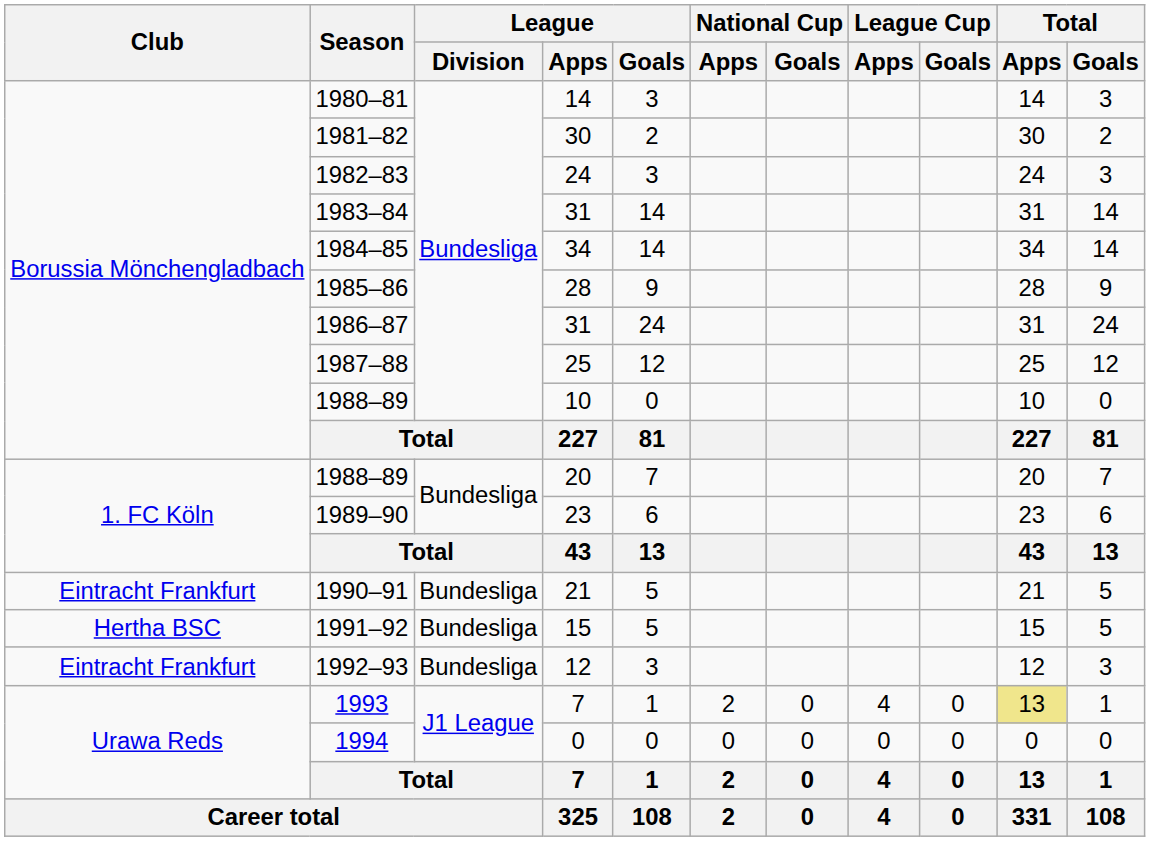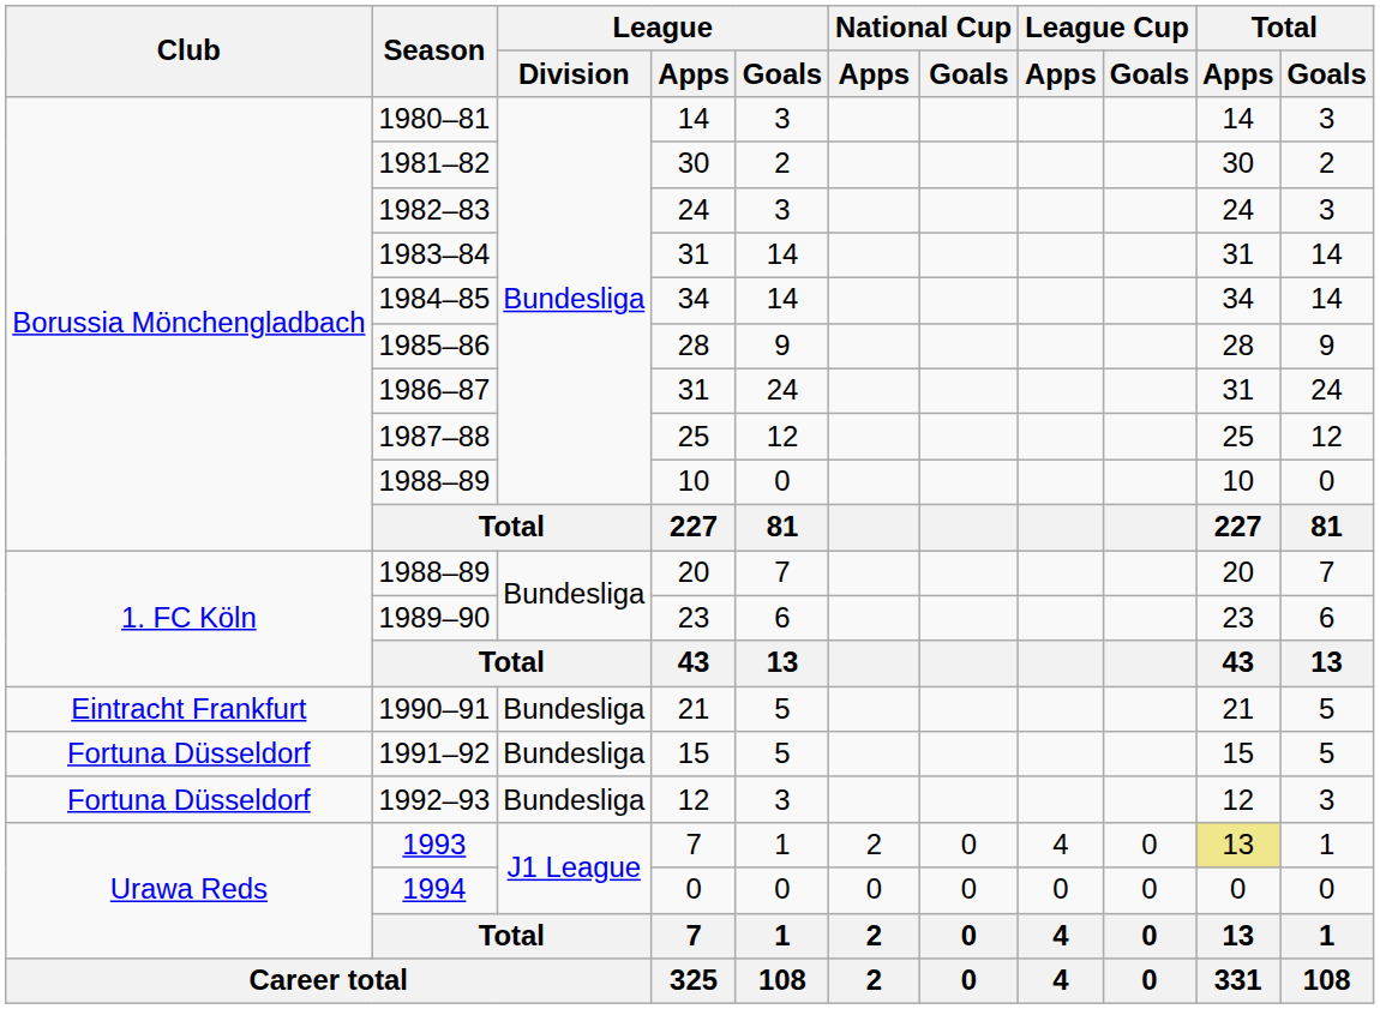 <table class="wikitable" style="text-align:center">
 <tr>
 <th rowspan="2">Club</th>
 <th rowspan="2">Season</th>
 <th colspan="3">League</th>
 <th colspan="2">National Cup</th>
 <th colspan="2">League Cup</th>
 <th colspan="2">Total</th>
 </tr>
 <tr>
 <th>Division</th>
 <th>Apps</th>
 <th>Goals</th>
 <th>Apps</th>
 <th>Goals</th>
 <th>Apps</th>
 <th>Goals</th>
 <th>Apps</th>
 <th>Goals</th>
 </tr>
 <tr>
 <td rowspan="10"><a href='#'>Borussia Mönchengladbach</a></td>
 <td>1980–81</td>
 <td rowspan="9"><a href='#'>Bundesliga</a></td>
 <td>14</td>
 <td>3</td>
 <td></td>
 <td></td>
 <td></td>
 <td></td>
 <td>14</td>
 <td>3</td>
 </tr>
 <tr>
 <td>1981–82</td>
 <td>30</td>
 <td>2</td>
 <td></td>
 <td></td>
 <td></td>
 <td></td>
 <td>30</td>
 <td>2</td>
 </tr>
 <tr>
 <td>1982–83</td>
 <td>24</td>
 <td>3</td>
 <td></td>
 <td></td>
 <td></td>
 <td></td>
 <td>24</td>
 <td>3</td>
 </tr>
 <tr>
 <td>1983–84</td>
 <td>31</td>
 <td>14</td>
 <td></td>
 <td></td>
 <td></td>
 <td></td>
 <td>31</td>
 <td>14</td>
 </tr>
 <tr>
 <td>1984–85</td>
 <td>34</td>
 <td>14</td>
 <td></td>
 <td></td>
 <td></td>
 <td></td>
 <td>34</td>
 <td>14</td>
 </tr>
 <tr>
 <td>1985–86</td>
 <td>28</td>
 <td>9</td>
 <td></td>
 <td></td>
 <td></td>
 <td></td>
 <td>28</td>
 <td>9</td>
 </tr>
 <tr>
 <td>1986–87</td>
 <td>31</td>
 <td>24</td>
 <td></td>
 <td></td>
 <td></td>
 <td></td>
 <td>31</td>
 <td>24</td>
 </tr>
 <tr>
 <td>1987–88</td>
 <td>25</td>
 <td>12</td>
 <td></td>
 <td></td>
 <td></td>
 <td></td>
 <td>25</td>
 <td>12</td>
 </tr>
 <tr>
 <td>1988–89</td>
 <td>10</td>
 <td>0</td>
 <td></td>
 <td></td>
 <td></td>
 <td></td>
 <td>10</td>
 <td>0</td>
 </tr>
 <tr>
 <th colspan="2">Total</th>
 <th>227</th>
 <th>81</th>
 <th></th>
 <th></th>
 <th></th>
 <th></th>
 <th>227</th>
 <th>81</th>
 </tr>
 <tr>
 <td rowspan="3"><a href='#'>1. FC Köln</a></td>
 <td>1988–89</td>
 <td rowspan="2">Bundesliga</td>
 <td>20</td>
 <td>7</td>
 <td></td>
 <td></td>
 <td></td>
 <td></td>
 <td>20</td>
 <td>7</td>
 </tr>
 <tr>
 <td>1989–90</td>
 <td>23</td>
 <td>6</td>
 <td></td>
 <td></td>
 <td></td>
 <td></td>
 <td>23</td>
 <td>6</td>
 </tr>
 <tr>
 <th colspan="2">Total</th>
 <th>43</th>
 <th>13</th>
 <th></th>
 <th></th>
 <th></th>
 <th></th>
 <th>43</th>
 <th>13</th>
 </tr>
 <tr>
 <td><a href='#'>Eintracht Frankfurt</a></td>
 <td>1990–91</td>
 <td>Bundesliga</td>
 <td>21</td>
 <td>5</td>
 <td></td>
 <td></td>
 <td></td>
 <td></td>
 <td>21</td>
 <td>5</td>
 </tr>
 <tr>
-<td><a href='#'>Hertha BSC</a></td>
+<td><a href='#'>Fortuna Düsseldorf</a></td>
 <td>1991–92</td>
 <td>Bundesliga</td>
 <td>15</td>
 <td>5</td>
 <td></td>
 <td></td>
 <td></td>
 <td></td>
 <td>15</td>
 <td>5</td>
 </tr>
 <tr>
-<td><a href='#'>Eintracht Frankfurt</a></td>
+<td><a href='#'>Fortuna Düsseldorf</a></td>
 <td>1992–93</td>
 <td>Bundesliga</td>
 <td>12</td>
 <td>3</td>
 <td></td>
 <td></td>
 <td></td>
 <td></td>
 <td>12</td>
 <td>3</td>
 </tr>
 <tr>
 <td rowspan="3"><a href='#'>Urawa Reds</a></td>
 <td><a href='#'>1993</a></td>
 <td rowspan="2"><a href='#'>J1 League</a></td>
 <td>7</td>
 <td>1</td>
 <td>2</td>
 <td>0</td>
 <td>4</td>
 <td>0</td>
 <td style="background: khaki;">13</td>
 <td>1</td>
 </tr>
 <tr>
 <td><a href='#'>1994</a></td>
 <td>0</td>
 <td>0</td>
 <td>0</td>
 <td>0</td>
 <td>0</td>
 <td>0</td>
 <td>0</td>
 <td>0</td>
 </tr>
 <tr>
 <th colspan="2">Total</th>
 <th>7</th>
 <th>1</th>
 <th>2</th>
 <th>0</th>
 <th>4</th>
 <th>0</th>
 <th>13</th>
 <th>1</th>
 </tr>
 <tr>
 <th colspan="3">Career total</th>
 <th>325</th>
 <th>108</th>
 <th>2</th>
 <th>0</th>
 <th>4</th>
 <th>0</th>
 <th>331</th>
 <th>108</th>
 </tr>
 </table>
